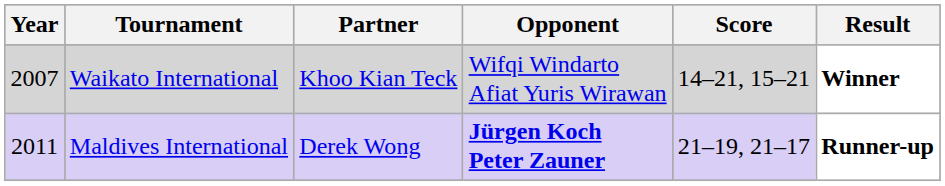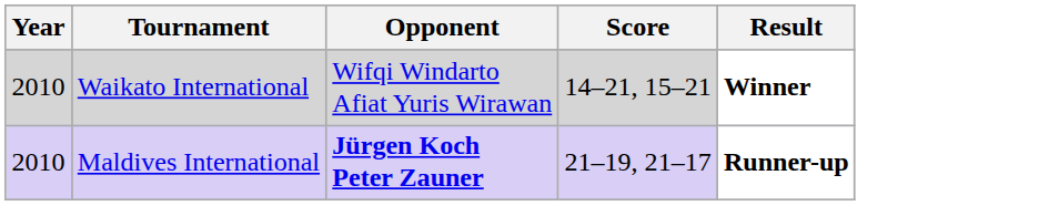 <table class="sortable wikitable" style="font-size: 90%;">
 <tr>
 <th>Year</th>
 <th>Tournament</th>
-<th>Partner</th>
 <th>Opponent</th>
 <th>Score</th>
 <th>Result</th>
 </tr>
 <tr style="background:#D5D5D5">
-<td align="center">2007</td>
+<td align="center">2010</td>
 <td align="left"><a href='#'>Waikato International</a></td>
-<td align="left"> <a href='#'>Khoo Kian Teck</a></td>
 <td align="left"> <a href='#'>Wifqi Windarto</a><br> <a href='#'>Afiat Yuris Wirawan</a></td>
 <td align="left">14–21, 15–21</td>
 <td style="text-align:left; background:white"> <strong>Winner</strong></td>
 </tr>
 <tr style="background:#D8CEF6">
-<td align="center">2011</td>
+<td align="center">2010</td>
 <td align="left"><a href='#'>Maldives International</a></td>
-<td align="left"> <a href='#'>Derek Wong</a></td>
 <td align="left"><strong> <a href='#'>Jürgen Koch</a><br> <a href='#'>Peter Zauner</a></strong></td>
 <td align="left">21–19, 21–17</td>
 <td style="text-align:left; background:white"> <strong>Runner-up</strong></td>
 </tr>
 </table>
